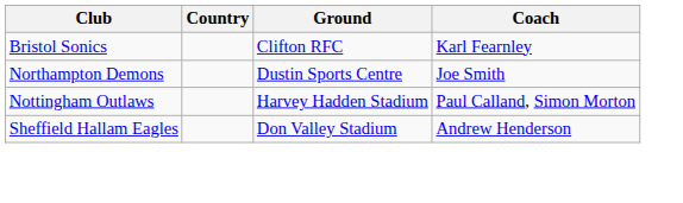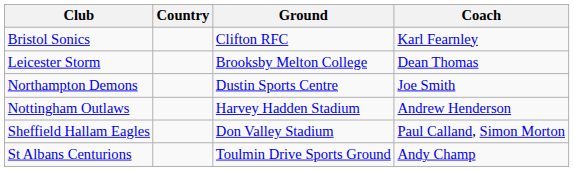 <table class="wikitable">
 <tr>
 <th>Club</th>
 <th>Country</th>
 <th>Ground</th>
 <th>Coach</th>
 </tr>
 <tr>
 <td><a href='#'>Bristol Sonics</a></td>
 <td></td>
 <td><a href='#'>Clifton RFC</a></td>
 <td><a href='#'>Karl Fearnley</a></td>
 </tr>
 <tr>
+<td><a href='#'>Leicester Storm</a></td>
+<td></td>
+<td><a href='#'>Brooksby Melton College</a></td>
+<td><a href='#'>Dean Thomas</a></td>
+</tr>
+<tr>
 <td><a href='#'>Northampton Demons</a></td>
 <td></td>
 <td><a href='#'>Dustin Sports Centre</a></td>
 <td><a href='#'>Joe Smith</a></td>
 </tr>
 <tr>
 <td><a href='#'>Nottingham Outlaws</a></td>
 <td></td>
 <td><a href='#'>Harvey Hadden Stadium</a></td>
-<td><a href='#'>Paul Calland</a>, <a href='#'>Simon Morton</a></td>
+<td><a href='#'>Andrew Henderson</a></td>
 </tr>
 <tr>
 <td><a href='#'>Sheffield Hallam Eagles</a></td>
 <td></td>
 <td><a href='#'>Don Valley Stadium</a></td>
-<td><a href='#'>Andrew Henderson</a></td>
+<td><a href='#'>Paul Calland</a>, <a href='#'>Simon Morton</a></td>
+</tr>
+<tr>
+<td><a href='#'>St Albans Centurions</a></td>
+<td></td>
+<td><a href='#'>Toulmin Drive Sports Ground</a></td>
+<td><a href='#'>Andy Champ</a></td>
 </tr>
 </table>
